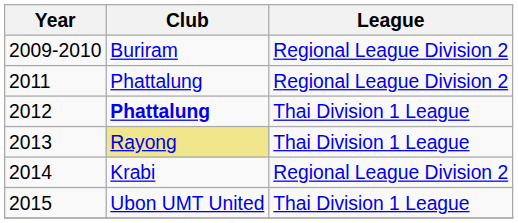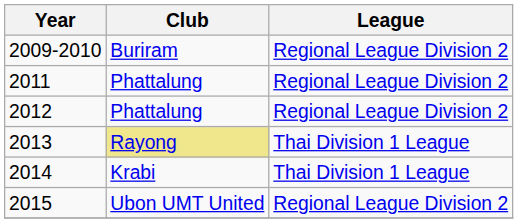 <table class="wikitable" style="font-size:95%;">
 <tr>
 <th>Year</th>
 <th>Club</th>
 <th>League</th>
 </tr>
 <tr>
 <td>2009-2010</td>
 <td><a href='#'>Buriram</a></td>
 <td><a href='#'>Regional League Division 2</a></td>
 </tr>
 <tr>
 <td>2011</td>
 <td><a href='#'>Phattalung</a></td>
 <td><a href='#'>Regional League Division 2</a></td>
 </tr>
 <tr>
 <td>2012</td>
-<td><strong><a href='#'>Phattalung</a></strong></td>
-<td><a href='#'>Thai Division 1 League</a></td>
+<td><a href='#'>Phattalung</a></td>
+<td><a href='#'>Regional League Division 2</a></td>
 </tr>
 <tr>
 <td>2013</td>
 <td style="background: khaki;"><a href='#'>Rayong</a></td>
 <td><a href='#'>Thai Division 1 League</a></td>
 </tr>
 <tr>
 <td>2014</td>
 <td><a href='#'>Krabi</a></td>
-<td><a href='#'>Regional League Division 2</a></td>
+<td><a href='#'>Thai Division 1 League</a></td>
 </tr>
 <tr>
 <td>2015</td>
 <td><a href='#'>Ubon UMT United</a></td>
-<td><a href='#'>Thai Division 1 League</a></td>
+<td><a href='#'>Regional League Division 2</a></td>
 </tr>
 <tr>
 </tr>
 </table>
